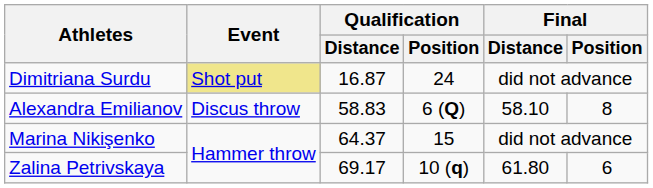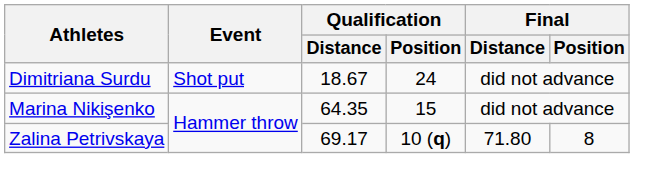 <table class=wikitable style="font-size:90%">
 <tr>
 <th rowspan="2">Athletes</th>
 <th rowspan="2">Event</th>
 <th colspan="2">Qualification</th>
 <th colspan="2">Final</th>
 </tr>
 <tr style="font-size:95%">
 <th>Distance</th>
 <th>Position</th>
 <th>Distance</th>
 <th>Position</th>
 </tr>
 <tr>
 <td><a href='#'>Dimitriana Surdu</a></td>
-<td style="background: khaki;"><a href='#'>Shot put</a></td>
-<td align=center>16.87</td>
+<td><a href='#'>Shot put</a></td>
+<td align=center>18.67</td>
 <td align=center>24</td>
 <td align=center colspan=2>did not advance</td>
 </tr>
 <tr>
-<td><a href='#'>Alexandra Emilianov</a></td>
-<td><a href='#'>Discus throw</a></td>
-<td align=center>58.83</td>
-<td align=center>6 (<strong>Q</strong>)</td>
-<td align=center>58.10</td>
-<td align=center>8</td>
-</tr>
-<tr>
 <td><a href='#'>Marina Nikişenko</a></td>
 <td rowspan=2><a href='#'>Hammer throw</a></td>
-<td align=center>64.37</td>
+<td align=center>64.35</td>
 <td align=center>15</td>
 <td align=center colspan=2>did not advance</td>
 </tr>
 <tr>
 <td><a href='#'>Zalina Petrivskaya</a></td>
 <td align=center>69.17</td>
 <td align=center>10 (<strong>q</strong>)</td>
-<td align=center>61.80</td>
-<td align=center>6</td>
+<td align=center>71.80</td>
+<td align=center>8</td>
 </tr>
 </table>
